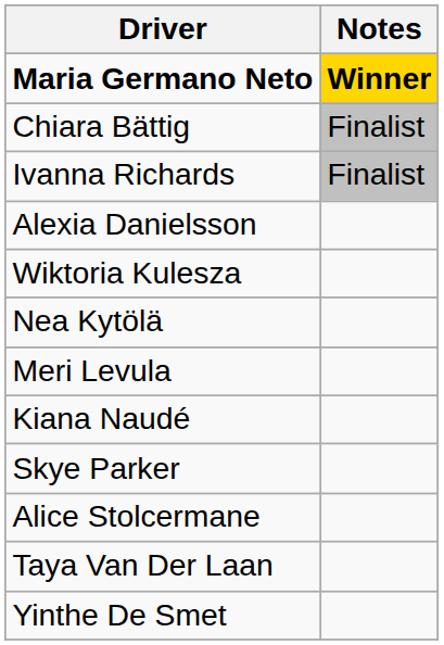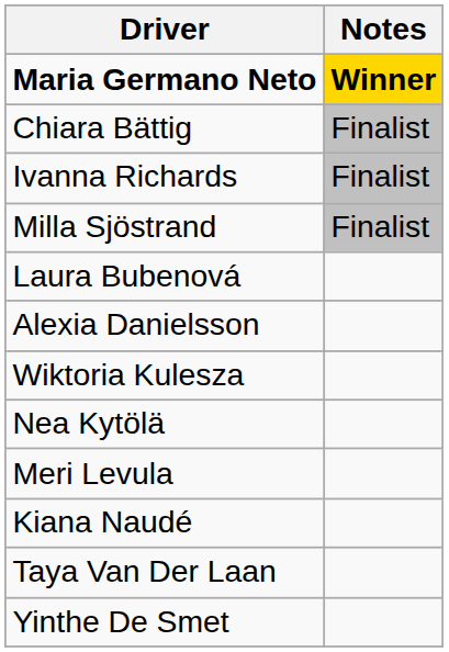 <table class="wikitable">
 <tr>
 <th>Driver</th>
 <th>Notes</th>
 </tr>
 <tr>
 <td> <strong>Maria Germano Neto</strong></td>
 <td style="background:gold"><strong>Winner</strong></td>
 </tr>
 <tr>
 <td> Chiara Bättig</td>
 <td style="background:silver">Finalist</td>
 </tr>
 <tr>
 <td> Ivanna Richards</td>
 <td style="background:silver">Finalist</td>
+</tr>
+<tr>
+<td> Milla Sjöstrand</td>
+<td style="background:silver">Finalist</td>
+</tr>
+<tr>
+<td> Laura Bubenová</td>
+<td></td>
 </tr>
 <tr>
 <td> Alexia Danielsson</td>
 <td></td>
 </tr>
 <tr>
 <td> Wiktoria Kulesza</td>
 <td></td>
 </tr>
 <tr>
 <td> Nea Kytölä</td>
 <td></td>
 </tr>
 <tr>
 <td> Meri Levula</td>
 <td></td>
 </tr>
 <tr>
 <td> Kiana Naudé</td>
 <td></td>
 </tr>
 <tr>
-<td> Skye Parker</td>
-<td></td>
-</tr>
-<tr>
-<td> Alice Stolcermane</td>
-<td></td>
-</tr>
-<tr>
 <td> Taya Van Der Laan</td>
 <td></td>
 </tr>
 <tr>
 <td> Yinthe De Smet</td>
 <td></td>
 </tr>
 </table>
